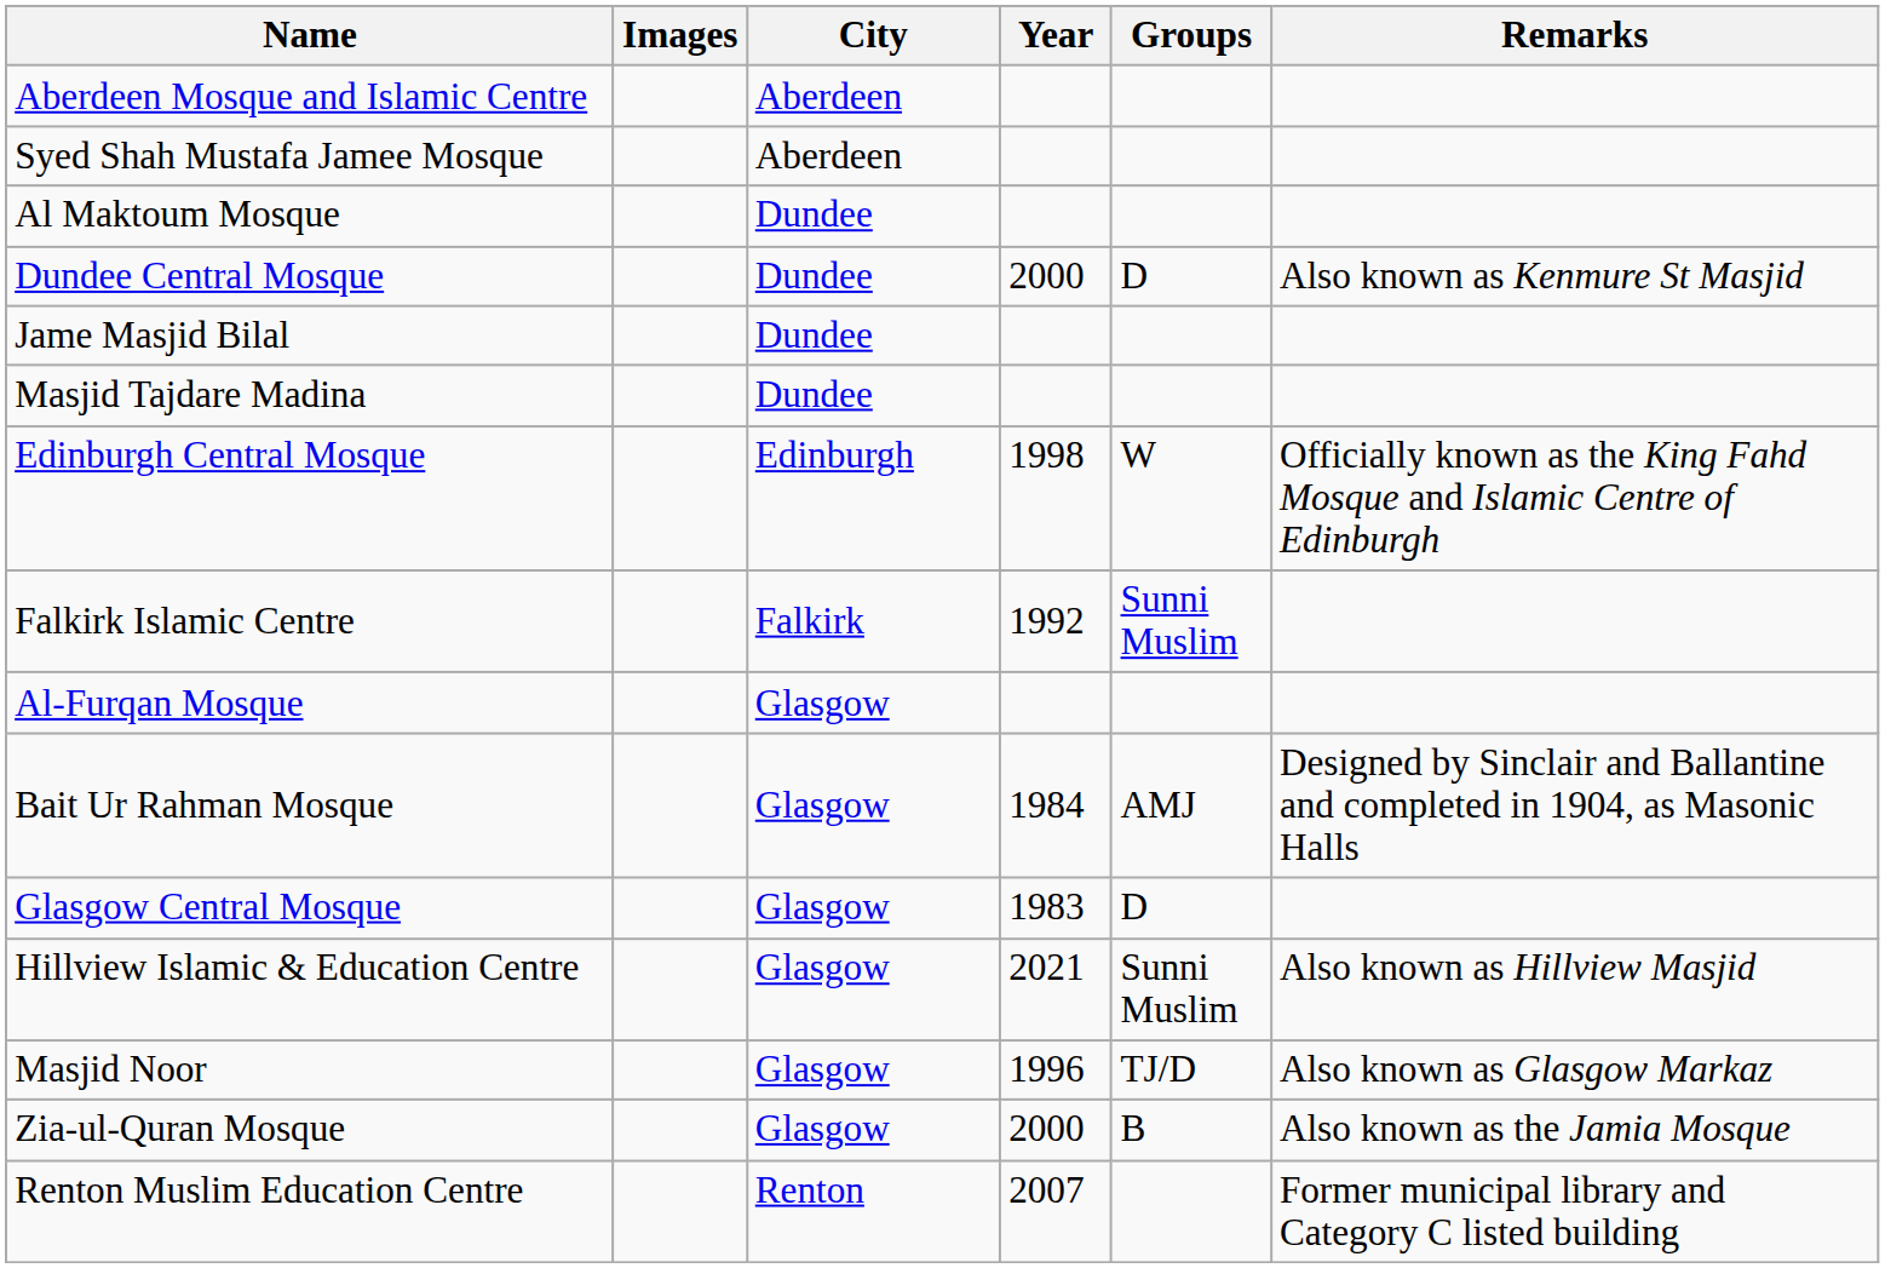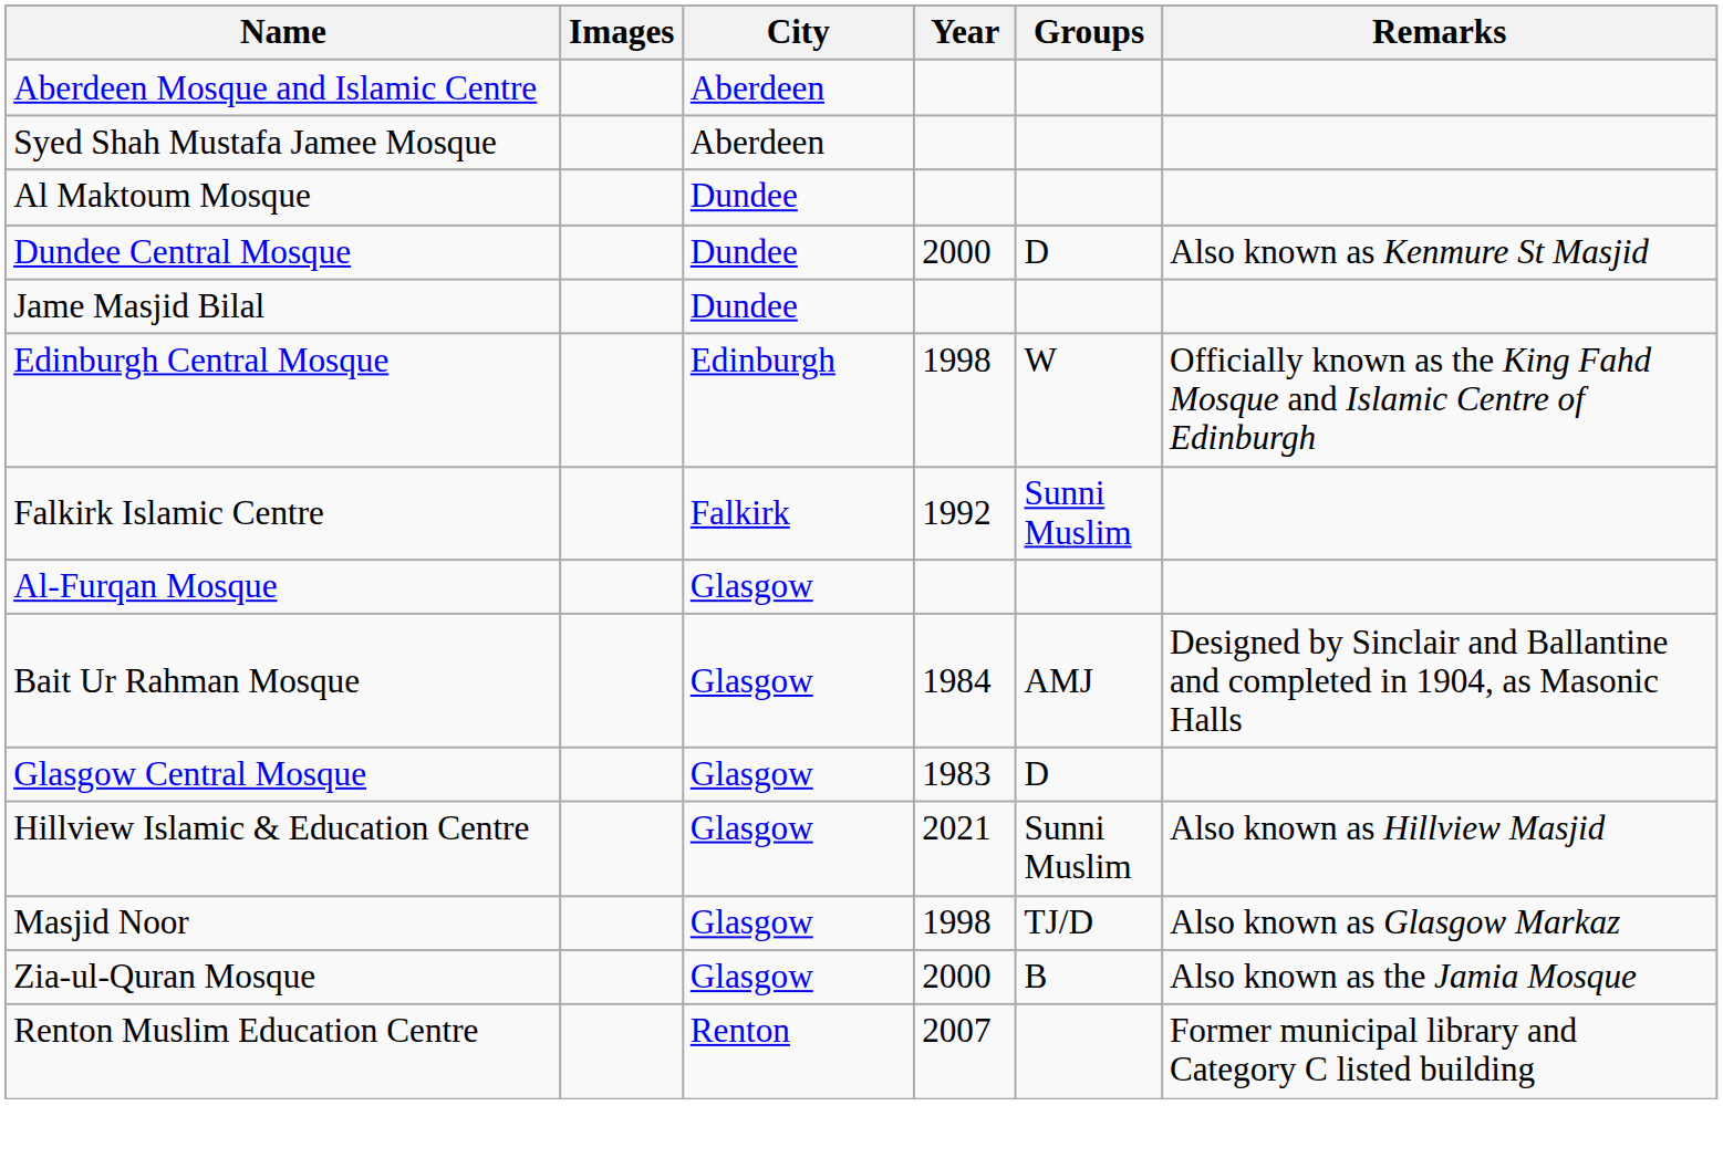 <table class="wikitable sortable">
 <tr>
 <th width="250" align="left">Name</th>
 <th align="center" class="unsortable">Images</th>
 <th width="100" align="left">City</th>
 <th width="40" align="left">Year</th>
 <th width="60" align="left">Groups</th>
 <th width="250" align="left" class="unsortable">Remarks</th>
 </tr>
 <tr>
 <td><a href='#'>Aberdeen Mosque and Islamic Centre</a></td>
 <td></td>
 <td><a href='#'>Aberdeen</a></td>
 <td></td>
 <td></td>
 <td></td>
 </tr>
 <tr>
 <td>Syed Shah Mustafa Jamee Mosque</td>
 <td></td>
 <td>Aberdeen</td>
 <td></td>
 <td></td>
 <td></td>
 </tr>
 <tr>
 <td>Al Maktoum Mosque</td>
 <td></td>
 <td><a href='#'>Dundee</a></td>
 <td></td>
 <td></td>
 <td></td>
 </tr>
 <tr valign=top>
 <td><a href='#'>Dundee Central Mosque</a></td>
 <td></td>
 <td><a href='#'>Dundee</a></td>
 <td>2000</td>
 <td>D</td>
 <td>Also known as <em>Kenmure St Masjid</em></td>
 </tr>
 <tr>
 <td>Jame Masjid Bilal</td>
-<td></td>
-<td><a href='#'>Dundee</a></td>
-<td></td>
-<td></td>
-<td></td>
-</tr>
-<tr>
-<td>Masjid Tajdare Madina</td>
 <td></td>
 <td><a href='#'>Dundee</a></td>
 <td></td>
 <td></td>
 <td></td>
 </tr>
 <tr valign=top>
 <td><a href='#'>Edinburgh Central Mosque</a></td>
 <td></td>
 <td><a href='#'>Edinburgh</a></td>
 <td>1998</td>
 <td>W</td>
 <td>Officially known as the <em>King Fahd Mosque</em> and <em>Islamic Centre of Edinburgh</em></td>
 </tr>
 <tr>
 <td>Falkirk Islamic Centre</td>
 <td></td>
 <td><a href='#'>Falkirk</a></td>
 <td>1992</td>
 <td><a href='#'>Sunni Muslim</a></td>
 <td></td>
 </tr>
 <tr>
 <td><a href='#'>Al-Furqan Mosque</a></td>
 <td></td>
 <td><a href='#'>Glasgow</a></td>
 <td></td>
 <td></td>
 <td></td>
 </tr>
 <tr>
 <td>Bait Ur Rahman Mosque</td>
 <td></td>
 <td><a href='#'>Glasgow</a></td>
 <td>1984</td>
 <td>AMJ</td>
 <td>Designed by Sinclair and Ballantine and completed in 1904, as Masonic Halls</td>
 </tr>
 <tr valign=top>
 <td><a href='#'>Glasgow Central Mosque</a></td>
 <td></td>
 <td><a href='#'>Glasgow</a></td>
 <td>1983</td>
 <td>D</td>
 <td></td>
 </tr>
 <tr valign=top>
 <td>Hillview Islamic & Education Centre</td>
 <td></td>
 <td><a href='#'>Glasgow</a></td>
 <td>2021</td>
 <td>Sunni Muslim</td>
 <td>Also known as <em>Hillview Masjid</em></td>
 </tr>
 <tr valign=top>
 <td>Masjid Noor</td>
 <td></td>
 <td><a href='#'>Glasgow</a></td>
-<td>1996</td>
+<td>1998</td>
 <td>TJ/D</td>
 <td>Also known as <em>Glasgow Markaz</em></td>
 </tr>
 <tr valign=top>
 <td>Zia-ul-Quran Mosque</td>
 <td></td>
 <td><a href='#'>Glasgow</a></td>
 <td>2000</td>
 <td>B</td>
 <td>Also known as the <em>Jamia Mosque</em></td>
 </tr>
 <tr valign=top>
 <td>Renton Muslim Education Centre</td>
 <td></td>
 <td><a href='#'>Renton</a></td>
 <td>2007</td>
 <td></td>
 <td>Former municipal library and Category C listed building</td>
 </tr>
 </table>
